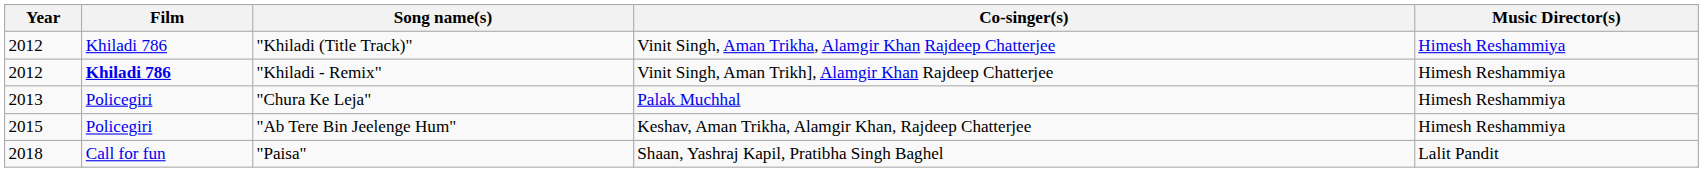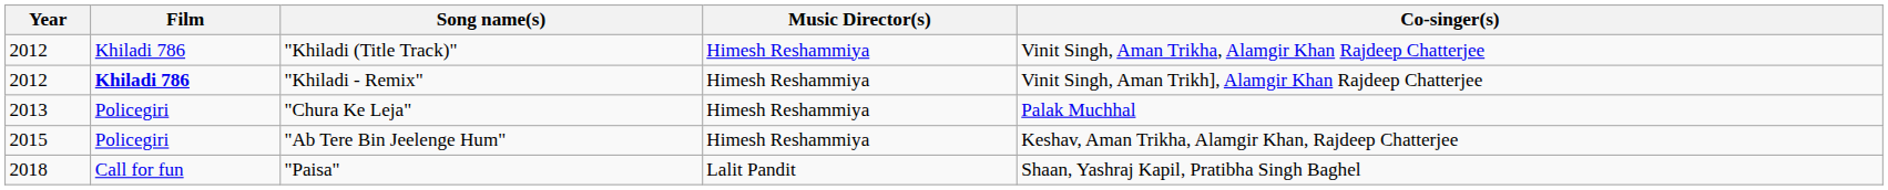 <table class="wikitable sortable" style="width:100%;">
 <tr>
 <th>Year</th>
 <th>Film</th>
 <th>Song name(s)</th>
+<th>Music Director(s)</th>
 <th>Co-singer(s)</th>
-<th>Music Director(s)</th>
 </tr>
 <tr>
 <td>2012</td>
 <td><a href='#'>Khiladi 786</a></td>
 <td>"Khiladi (Title Track)"</td>
+<td><a href='#'>Himesh Reshammiya</a></td>
 <td>Vinit Singh, <a href='#'>Aman Trikha</a>, <a href='#'>Alamgir Khan</a> <a href='#'>Rajdeep Chatterjee</a></td>
-<td><a href='#'>Himesh Reshammiya</a></td>
 </tr>
 <tr>
 <td>2012</td>
 <td><strong><a href='#'>Khiladi 786</a></strong></td>
 <td>"Khiladi - Remix"</td>
+<td>Himesh Reshammiya</td>
 <td>Vinit Singh, Aman Trikh], <a href='#'>Alamgir Khan</a> Rajdeep Chatterjee</td>
-<td>Himesh Reshammiya</td>
 </tr>
 <tr>
 <td>2013</td>
 <td><a href='#'>Policegiri</a></td>
 <td>"Chura Ke Leja"</td>
+<td>Himesh Reshammiya</td>
 <td><a href='#'>Palak Muchhal</a></td>
-<td>Himesh Reshammiya</td>
 </tr>
 <tr>
 <td>2015</td>
 <td><a href='#'>Policegiri</a></td>
 <td>"Ab Tere Bin Jeelenge Hum"</td>
+<td>Himesh Reshammiya</td>
 <td>Keshav, Aman Trikha, Alamgir Khan, Rajdeep Chatterjee</td>
-<td>Himesh Reshammiya</td>
 </tr>
 <tr>
 <td>2018</td>
 <td><a href='#'>Call for fun</a></td>
 <td>"Paisa"</td>
+<td>Lalit Pandit</td>
 <td>Shaan, Yashraj Kapil, Pratibha Singh Baghel</td>
-<td>Lalit Pandit</td>
 </tr>
 </table>
